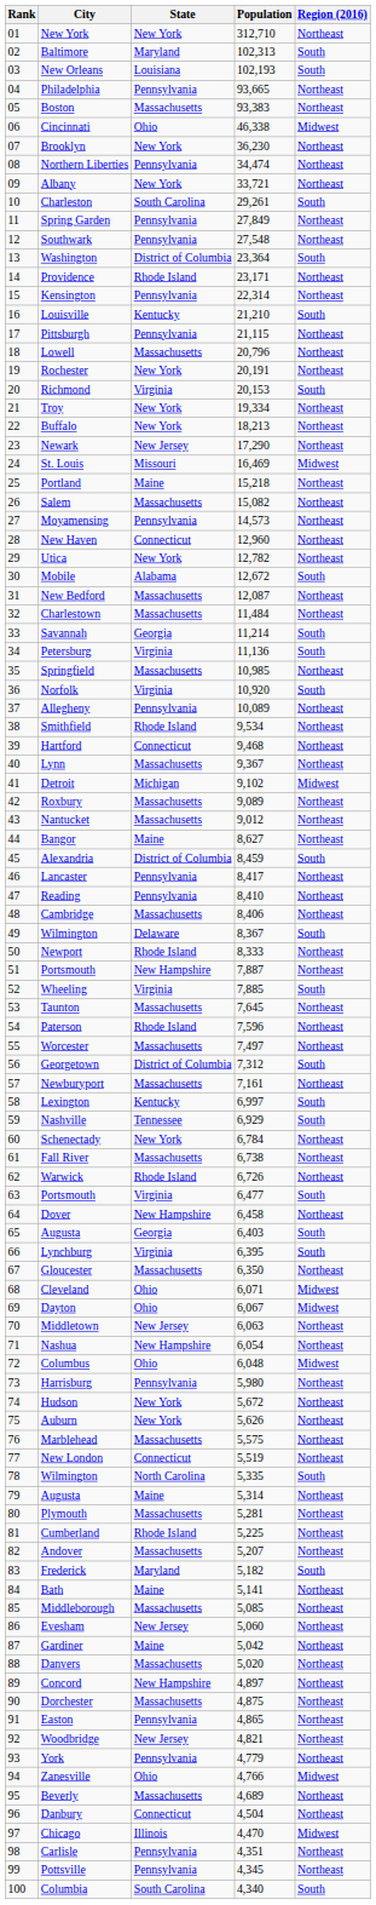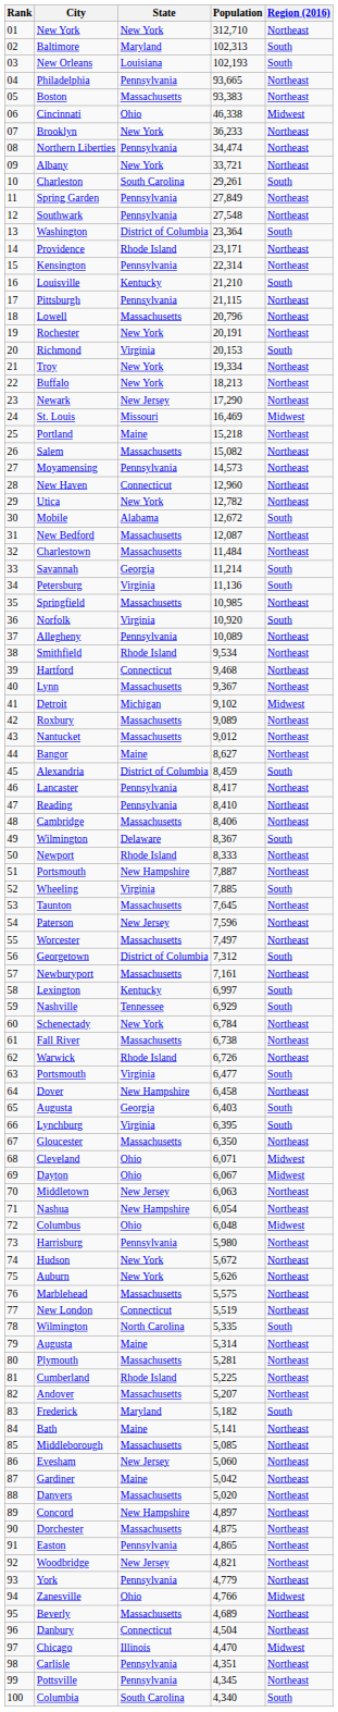 <table class="wikitable sortable">
 <tr>
 <th>Rank</th>
 <th>City</th>
 <th>State</th>
 <th>Population</th>
 <th><a href='#'>Region (2016)</a></th>
 </tr>
 <tr>
 <td>01</td>
 <td><a href='#'>New York</a></td>
 <td><a href='#'>New York</a></td>
 <td>312,710</td>
 <td><a href='#'>Northeast</a></td>
 </tr>
 <tr>
 <td>02</td>
 <td><a href='#'>Baltimore</a></td>
 <td><a href='#'>Maryland</a></td>
 <td>102,313</td>
 <td><a href='#'>South</a></td>
 </tr>
 <tr>
 <td>03</td>
 <td><a href='#'>New Orleans</a></td>
 <td><a href='#'>Louisiana</a></td>
 <td>102,193</td>
 <td><a href='#'>South</a></td>
 </tr>
 <tr>
 <td>04</td>
 <td><a href='#'>Philadelphia</a></td>
 <td><a href='#'>Pennsylvania</a></td>
 <td>93,665</td>
 <td><a href='#'>Northeast</a></td>
 </tr>
 <tr>
 <td>05</td>
 <td><a href='#'>Boston</a></td>
 <td><a href='#'>Massachusetts</a></td>
 <td>93,383</td>
 <td><a href='#'>Northeast</a></td>
 </tr>
 <tr>
 <td>06</td>
 <td><a href='#'>Cincinnati</a></td>
 <td><a href='#'>Ohio</a></td>
 <td>46,338</td>
 <td><a href='#'>Midwest</a></td>
 </tr>
 <tr>
 <td>07</td>
 <td><a href='#'>Brooklyn</a></td>
 <td><a href='#'>New York</a></td>
-<td>36,230</td>
+<td>36,233</td>
 <td><a href='#'>Northeast</a></td>
 </tr>
 <tr>
 <td>08</td>
 <td><a href='#'>Northern Liberties</a></td>
 <td><a href='#'>Pennsylvania</a></td>
 <td>34,474</td>
 <td><a href='#'>Northeast</a></td>
 </tr>
 <tr>
 <td>09</td>
 <td><a href='#'>Albany</a></td>
 <td><a href='#'>New York</a></td>
 <td>33,721</td>
 <td><a href='#'>Northeast</a></td>
 </tr>
 <tr>
 <td>10</td>
 <td><a href='#'>Charleston</a></td>
 <td><a href='#'>South Carolina</a></td>
 <td>29,261</td>
 <td><a href='#'>South</a></td>
 </tr>
 <tr>
 <td>11</td>
 <td><a href='#'>Spring Garden</a></td>
 <td><a href='#'>Pennsylvania</a></td>
 <td>27,849</td>
 <td><a href='#'>Northeast</a></td>
 </tr>
 <tr>
 <td>12</td>
 <td><a href='#'>Southwark</a></td>
 <td><a href='#'>Pennsylvania</a></td>
 <td>27,548</td>
 <td><a href='#'>Northeast</a></td>
 </tr>
 <tr>
 <td>13</td>
 <td><a href='#'>Washington</a></td>
 <td><a href='#'>District of Columbia</a></td>
 <td>23,364</td>
 <td><a href='#'>South</a></td>
 </tr>
 <tr>
 <td>14</td>
 <td><a href='#'>Providence</a></td>
 <td><a href='#'>Rhode Island</a></td>
 <td>23,171</td>
 <td><a href='#'>Northeast</a></td>
 </tr>
 <tr>
 <td>15</td>
 <td><a href='#'>Kensington</a></td>
 <td><a href='#'>Pennsylvania</a></td>
 <td>22,314</td>
 <td><a href='#'>Northeast</a></td>
 </tr>
 <tr>
 <td>16</td>
 <td><a href='#'>Louisville</a></td>
 <td><a href='#'>Kentucky</a></td>
 <td>21,210</td>
 <td><a href='#'>South</a></td>
 </tr>
 <tr>
 <td>17</td>
 <td><a href='#'>Pittsburgh</a></td>
 <td><a href='#'>Pennsylvania</a></td>
 <td>21,115</td>
 <td><a href='#'>Northeast</a></td>
 </tr>
 <tr>
 <td>18</td>
 <td><a href='#'>Lowell</a></td>
 <td><a href='#'>Massachusetts</a></td>
 <td>20,796</td>
 <td><a href='#'>Northeast</a></td>
 </tr>
 <tr>
 <td>19</td>
 <td><a href='#'>Rochester</a></td>
 <td><a href='#'>New York</a></td>
 <td>20,191</td>
 <td><a href='#'>Northeast</a></td>
 </tr>
 <tr>
 <td>20</td>
 <td><a href='#'>Richmond</a></td>
 <td><a href='#'>Virginia</a></td>
 <td>20,153</td>
 <td><a href='#'>South</a></td>
 </tr>
 <tr>
 <td>21</td>
 <td><a href='#'>Troy</a></td>
 <td><a href='#'>New York</a></td>
 <td>19,334</td>
 <td><a href='#'>Northeast</a></td>
 </tr>
 <tr>
 <td>22</td>
 <td><a href='#'>Buffalo</a></td>
 <td><a href='#'>New York</a></td>
 <td>18,213</td>
 <td><a href='#'>Northeast</a></td>
 </tr>
 <tr>
 <td>23</td>
 <td><a href='#'>Newark</a></td>
 <td><a href='#'>New Jersey</a></td>
 <td>17,290</td>
 <td><a href='#'>Northeast</a></td>
 </tr>
 <tr>
 <td>24</td>
 <td><a href='#'>St. Louis</a></td>
 <td><a href='#'>Missouri</a></td>
 <td>16,469</td>
 <td><a href='#'>Midwest</a></td>
 </tr>
 <tr>
 <td>25</td>
 <td><a href='#'>Portland</a></td>
 <td><a href='#'>Maine</a></td>
 <td>15,218</td>
 <td><a href='#'>Northeast</a></td>
 </tr>
 <tr>
 <td>26</td>
 <td><a href='#'>Salem</a></td>
 <td><a href='#'>Massachusetts</a></td>
 <td>15,082</td>
 <td><a href='#'>Northeast</a></td>
 </tr>
 <tr>
 <td>27</td>
 <td><a href='#'>Moyamensing</a></td>
 <td><a href='#'>Pennsylvania</a></td>
 <td>14,573</td>
 <td><a href='#'>Northeast</a></td>
 </tr>
 <tr>
 <td>28</td>
 <td><a href='#'>New Haven</a></td>
 <td><a href='#'>Connecticut</a></td>
 <td>12,960</td>
 <td><a href='#'>Northeast</a></td>
 </tr>
 <tr>
 <td>29</td>
 <td><a href='#'>Utica</a></td>
 <td><a href='#'>New York</a></td>
 <td>12,782</td>
 <td><a href='#'>Northeast</a></td>
 </tr>
 <tr>
 <td>30</td>
 <td><a href='#'>Mobile</a></td>
 <td><a href='#'>Alabama</a></td>
 <td>12,672</td>
 <td><a href='#'>South</a></td>
 </tr>
 <tr>
 <td>31</td>
 <td><a href='#'>New Bedford</a></td>
 <td><a href='#'>Massachusetts</a></td>
 <td>12,087</td>
 <td><a href='#'>Northeast</a></td>
 </tr>
 <tr>
 <td>32</td>
 <td><a href='#'>Charlestown</a></td>
 <td><a href='#'>Massachusetts</a></td>
 <td>11,484</td>
 <td><a href='#'>Northeast</a></td>
 </tr>
 <tr>
 <td>33</td>
 <td><a href='#'>Savannah</a></td>
 <td><a href='#'>Georgia</a></td>
 <td>11,214</td>
 <td><a href='#'>South</a></td>
 </tr>
 <tr>
 <td>34</td>
 <td><a href='#'>Petersburg</a></td>
 <td><a href='#'>Virginia</a></td>
 <td>11,136</td>
 <td><a href='#'>South</a></td>
 </tr>
 <tr>
 <td>35</td>
 <td><a href='#'>Springfield</a></td>
 <td><a href='#'>Massachusetts</a></td>
 <td>10,985</td>
 <td><a href='#'>Northeast</a></td>
 </tr>
 <tr>
 <td>36</td>
 <td><a href='#'>Norfolk</a></td>
 <td><a href='#'>Virginia</a></td>
 <td>10,920</td>
 <td><a href='#'>South</a></td>
 </tr>
 <tr>
 <td>37</td>
 <td><a href='#'>Allegheny</a></td>
 <td><a href='#'>Pennsylvania</a></td>
 <td>10,089</td>
 <td><a href='#'>Northeast</a></td>
 </tr>
 <tr>
 <td>38</td>
 <td><a href='#'>Smithfield</a></td>
 <td><a href='#'>Rhode Island</a></td>
 <td>9,534</td>
 <td><a href='#'>Northeast</a></td>
 </tr>
 <tr>
 <td>39</td>
 <td><a href='#'>Hartford</a></td>
 <td><a href='#'>Connecticut</a></td>
 <td>9,468</td>
 <td><a href='#'>Northeast</a></td>
 </tr>
 <tr>
 <td>40</td>
 <td><a href='#'>Lynn</a></td>
 <td><a href='#'>Massachusetts</a></td>
 <td>9,367</td>
 <td><a href='#'>Northeast</a></td>
 </tr>
 <tr>
 <td>41</td>
 <td><a href='#'>Detroit</a></td>
 <td><a href='#'>Michigan</a></td>
 <td>9,102</td>
 <td><a href='#'>Midwest</a></td>
 </tr>
 <tr>
 <td>42</td>
 <td><a href='#'>Roxbury</a></td>
 <td><a href='#'>Massachusetts</a></td>
 <td>9,089</td>
 <td><a href='#'>Northeast</a></td>
 </tr>
 <tr>
 <td>43</td>
 <td><a href='#'>Nantucket</a></td>
 <td><a href='#'>Massachusetts</a></td>
 <td>9,012</td>
 <td><a href='#'>Northeast</a></td>
 </tr>
 <tr>
 <td>44</td>
 <td><a href='#'>Bangor</a></td>
 <td><a href='#'>Maine</a></td>
 <td>8,627</td>
 <td><a href='#'>Northeast</a></td>
 </tr>
 <tr>
 <td>45</td>
 <td><a href='#'>Alexandria</a></td>
 <td><a href='#'>District of Columbia</a></td>
 <td>8,459</td>
 <td><a href='#'>South</a></td>
 </tr>
 <tr>
 <td>46</td>
 <td><a href='#'>Lancaster</a></td>
 <td><a href='#'>Pennsylvania</a></td>
 <td>8,417</td>
 <td><a href='#'>Northeast</a></td>
 </tr>
 <tr>
 <td>47</td>
 <td><a href='#'>Reading</a></td>
 <td><a href='#'>Pennsylvania</a></td>
 <td>8,410</td>
 <td><a href='#'>Northeast</a></td>
 </tr>
 <tr>
 <td>48</td>
 <td><a href='#'>Cambridge</a></td>
 <td><a href='#'>Massachusetts</a></td>
 <td>8,406</td>
 <td><a href='#'>Northeast</a></td>
 </tr>
 <tr>
 <td>49</td>
 <td><a href='#'>Wilmington</a></td>
 <td><a href='#'>Delaware</a></td>
 <td>8,367</td>
 <td><a href='#'>South</a></td>
 </tr>
 <tr>
 <td>50</td>
 <td><a href='#'>Newport</a></td>
 <td><a href='#'>Rhode Island</a></td>
 <td>8,333</td>
 <td><a href='#'>Northeast</a></td>
 </tr>
 <tr>
 <td>51</td>
 <td><a href='#'>Portsmouth</a></td>
 <td><a href='#'>New Hampshire</a></td>
 <td>7,887</td>
 <td><a href='#'>Northeast</a></td>
 </tr>
 <tr>
 <td>52</td>
 <td><a href='#'>Wheeling</a></td>
 <td><a href='#'>Virginia</a></td>
 <td>7,885</td>
 <td><a href='#'>South</a></td>
 </tr>
 <tr>
 <td>53</td>
 <td><a href='#'>Taunton</a></td>
 <td><a href='#'>Massachusetts</a></td>
 <td>7,645</td>
 <td><a href='#'>Northeast</a></td>
 </tr>
 <tr>
 <td>54</td>
 <td><a href='#'>Paterson</a></td>
-<td><a href='#'>Rhode Island</a></td>
+<td><a href='#'>New Jersey</a></td>
 <td>7,596</td>
 <td><a href='#'>Northeast</a></td>
 </tr>
 <tr>
 <td>55</td>
 <td><a href='#'>Worcester</a></td>
 <td><a href='#'>Massachusetts</a></td>
 <td>7,497</td>
 <td><a href='#'>Northeast</a></td>
 </tr>
 <tr>
 <td>56</td>
 <td><a href='#'>Georgetown</a></td>
 <td><a href='#'>District of Columbia</a></td>
 <td>7,312</td>
 <td><a href='#'>South</a></td>
 </tr>
 <tr>
 <td>57</td>
 <td><a href='#'>Newburyport</a></td>
 <td><a href='#'>Massachusetts</a></td>
 <td>7,161</td>
 <td><a href='#'>Northeast</a></td>
 </tr>
 <tr>
 <td>58</td>
 <td><a href='#'>Lexington</a></td>
 <td><a href='#'>Kentucky</a></td>
 <td>6,997</td>
 <td><a href='#'>South</a></td>
 </tr>
 <tr>
 <td>59</td>
 <td><a href='#'>Nashville</a></td>
 <td><a href='#'>Tennessee</a></td>
 <td>6,929</td>
 <td><a href='#'>South</a></td>
 </tr>
 <tr>
 <td>60</td>
 <td><a href='#'>Schenectady</a></td>
 <td><a href='#'>New York</a></td>
 <td>6,784</td>
 <td><a href='#'>Northeast</a></td>
 </tr>
 <tr>
 <td>61</td>
 <td><a href='#'>Fall River</a></td>
 <td><a href='#'>Massachusetts</a></td>
 <td>6,738</td>
 <td><a href='#'>Northeast</a></td>
 </tr>
 <tr>
 <td>62</td>
 <td><a href='#'>Warwick</a></td>
 <td><a href='#'>Rhode Island</a></td>
 <td>6,726</td>
 <td><a href='#'>Northeast</a></td>
 </tr>
 <tr>
 <td>63</td>
 <td><a href='#'>Portsmouth</a></td>
 <td><a href='#'>Virginia</a></td>
 <td>6,477</td>
 <td><a href='#'>South</a></td>
 </tr>
 <tr>
 <td>64</td>
 <td><a href='#'>Dover</a></td>
 <td><a href='#'>New Hampshire</a></td>
 <td>6,458</td>
 <td><a href='#'>Northeast</a></td>
 </tr>
 <tr>
 <td>65</td>
 <td><a href='#'>Augusta</a></td>
 <td><a href='#'>Georgia</a></td>
 <td>6,403</td>
 <td><a href='#'>South</a></td>
 </tr>
 <tr>
 <td>66</td>
 <td><a href='#'>Lynchburg</a></td>
 <td><a href='#'>Virginia</a></td>
 <td>6,395</td>
 <td><a href='#'>South</a></td>
 </tr>
 <tr>
 <td>67</td>
 <td><a href='#'>Gloucester</a></td>
 <td><a href='#'>Massachusetts</a></td>
 <td>6,350</td>
 <td><a href='#'>Northeast</a></td>
 </tr>
 <tr>
 <td>68</td>
 <td><a href='#'>Cleveland</a></td>
 <td><a href='#'>Ohio</a></td>
 <td>6,071</td>
 <td><a href='#'>Midwest</a></td>
 </tr>
 <tr>
 <td>69</td>
 <td><a href='#'>Dayton</a></td>
 <td><a href='#'>Ohio</a></td>
 <td>6,067</td>
 <td><a href='#'>Midwest</a></td>
 </tr>
 <tr>
 <td>70</td>
 <td><a href='#'>Middletown</a></td>
 <td><a href='#'>New Jersey</a></td>
 <td>6,063</td>
 <td><a href='#'>Northeast</a></td>
 </tr>
 <tr>
 <td>71</td>
 <td><a href='#'>Nashua</a></td>
 <td><a href='#'>New Hampshire</a></td>
 <td>6,054</td>
 <td><a href='#'>Northeast</a></td>
 </tr>
 <tr>
 <td>72</td>
 <td><a href='#'>Columbus</a></td>
 <td><a href='#'>Ohio</a></td>
 <td>6,048</td>
 <td><a href='#'>Midwest</a></td>
 </tr>
 <tr>
 <td>73</td>
 <td><a href='#'>Harrisburg</a></td>
 <td><a href='#'>Pennsylvania</a></td>
 <td>5,980</td>
 <td><a href='#'>Northeast</a></td>
 </tr>
 <tr>
 <td>74</td>
 <td><a href='#'>Hudson</a></td>
 <td><a href='#'>New York</a></td>
 <td>5,672</td>
 <td><a href='#'>Northeast</a></td>
 </tr>
 <tr>
 <td>75</td>
 <td><a href='#'>Auburn</a></td>
 <td><a href='#'>New York</a></td>
 <td>5,626</td>
 <td><a href='#'>Northeast</a></td>
 </tr>
 <tr>
 <td>76</td>
 <td><a href='#'>Marblehead</a></td>
 <td><a href='#'>Massachusetts</a></td>
 <td>5,575</td>
 <td><a href='#'>Northeast</a></td>
 </tr>
 <tr>
 <td>77</td>
 <td><a href='#'>New London</a></td>
 <td><a href='#'>Connecticut</a></td>
 <td>5,519</td>
 <td><a href='#'>Northeast</a></td>
 </tr>
 <tr>
 <td>78</td>
 <td><a href='#'>Wilmington</a></td>
 <td><a href='#'>North Carolina</a></td>
 <td>5,335</td>
 <td><a href='#'>South</a></td>
 </tr>
 <tr>
 <td>79</td>
 <td><a href='#'>Augusta</a></td>
 <td><a href='#'>Maine</a></td>
 <td>5,314</td>
 <td><a href='#'>Northeast</a></td>
 </tr>
 <tr>
 <td>80</td>
 <td><a href='#'>Plymouth</a></td>
 <td><a href='#'>Massachusetts</a></td>
 <td>5,281</td>
 <td><a href='#'>Northeast</a></td>
 </tr>
 <tr>
 <td>81</td>
 <td><a href='#'>Cumberland</a></td>
 <td><a href='#'>Rhode Island</a></td>
 <td>5,225</td>
 <td><a href='#'>Northeast</a></td>
 </tr>
 <tr>
 <td>82</td>
 <td><a href='#'>Andover</a></td>
 <td><a href='#'>Massachusetts</a></td>
 <td>5,207</td>
 <td><a href='#'>Northeast</a></td>
 </tr>
 <tr>
 <td>83</td>
 <td><a href='#'>Frederick</a></td>
 <td><a href='#'>Maryland</a></td>
 <td>5,182</td>
 <td><a href='#'>South</a></td>
 </tr>
 <tr>
 <td>84</td>
 <td><a href='#'>Bath</a></td>
 <td><a href='#'>Maine</a></td>
 <td>5,141</td>
 <td><a href='#'>Northeast</a></td>
 </tr>
 <tr>
 <td>85</td>
 <td><a href='#'>Middleborough</a></td>
 <td><a href='#'>Massachusetts</a></td>
 <td>5,085</td>
 <td><a href='#'>Northeast</a></td>
 </tr>
 <tr>
 <td>86</td>
 <td><a href='#'>Evesham</a></td>
 <td><a href='#'>New Jersey</a></td>
 <td>5,060</td>
 <td><a href='#'>Northeast</a></td>
 </tr>
 <tr>
 <td>87</td>
 <td><a href='#'>Gardiner</a></td>
 <td><a href='#'>Maine</a></td>
 <td>5,042</td>
 <td><a href='#'>Northeast</a></td>
 </tr>
 <tr>
 <td>88</td>
 <td><a href='#'>Danvers</a></td>
 <td><a href='#'>Massachusetts</a></td>
 <td>5,020</td>
 <td><a href='#'>Northeast</a></td>
 </tr>
 <tr>
 <td>89</td>
 <td><a href='#'>Concord</a></td>
 <td><a href='#'>New Hampshire</a></td>
 <td>4,897</td>
 <td><a href='#'>Northeast</a></td>
 </tr>
 <tr>
 <td>90</td>
 <td><a href='#'>Dorchester</a></td>
 <td><a href='#'>Massachusetts</a></td>
 <td>4,875</td>
 <td><a href='#'>Northeast</a></td>
 </tr>
 <tr>
 <td>91</td>
 <td><a href='#'>Easton</a></td>
 <td><a href='#'>Pennsylvania</a></td>
 <td>4,865</td>
 <td><a href='#'>Northeast</a></td>
 </tr>
 <tr>
 <td>92</td>
 <td><a href='#'>Woodbridge</a></td>
 <td><a href='#'>New Jersey</a></td>
 <td>4,821</td>
 <td><a href='#'>Northeast</a></td>
 </tr>
 <tr>
 <td>93</td>
 <td><a href='#'>York</a></td>
 <td><a href='#'>Pennsylvania</a></td>
 <td>4,779</td>
 <td><a href='#'>Northeast</a></td>
 </tr>
 <tr>
 <td>94</td>
 <td><a href='#'>Zanesville</a></td>
 <td><a href='#'>Ohio</a></td>
 <td>4,766</td>
 <td><a href='#'>Midwest</a></td>
 </tr>
 <tr>
 <td>95</td>
 <td><a href='#'>Beverly</a></td>
 <td><a href='#'>Massachusetts</a></td>
 <td>4,689</td>
 <td><a href='#'>Northeast</a></td>
 </tr>
 <tr>
 <td>96</td>
 <td><a href='#'>Danbury</a></td>
 <td><a href='#'>Connecticut</a></td>
 <td>4,504</td>
 <td><a href='#'>Northeast</a></td>
 </tr>
 <tr>
 <td>97</td>
 <td><a href='#'>Chicago</a></td>
 <td><a href='#'>Illinois</a></td>
 <td>4,470</td>
 <td><a href='#'>Midwest</a></td>
 </tr>
 <tr>
 <td>98</td>
 <td><a href='#'>Carlisle</a></td>
 <td><a href='#'>Pennsylvania</a></td>
 <td>4,351</td>
 <td><a href='#'>Northeast</a></td>
 </tr>
 <tr>
 <td>99</td>
 <td><a href='#'>Pottsville</a></td>
 <td><a href='#'>Pennsylvania</a></td>
 <td>4,345</td>
 <td><a href='#'>Northeast</a></td>
 </tr>
 <tr>
 <td>100</td>
 <td><a href='#'>Columbia</a></td>
 <td><a href='#'>South Carolina</a></td>
 <td>4,340</td>
 <td><a href='#'>South</a><br></td>
 </tr>
 </table>
